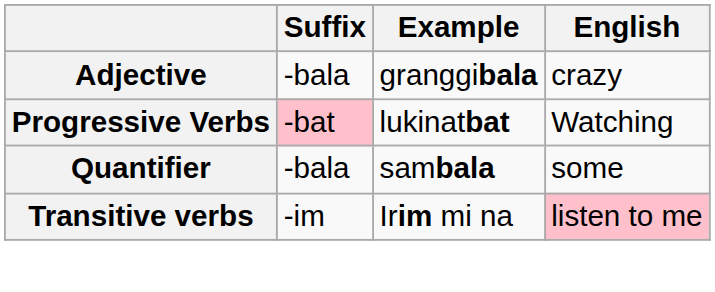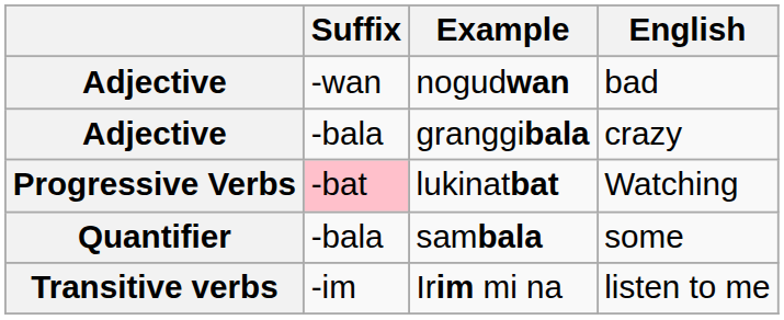 <table class="wikitable">
 <tr>
 <th></th>
 <th>Suffix</th>
 <th>Example</th>
 <th>English</th>
+</tr>
+<tr>
+<th>Adjective</th>
+<td>-wan</td>
+<td>nogud<strong>wan</strong></td>
+<td>bad</td>
 </tr>
 <tr>
 <th>Adjective</th>
 <td>-bala</td>
 <td>granggi<strong>bala</strong></td>
 <td>crazy</td>
 </tr>
 <tr>
 <th>Progressive Verbs</th>
 <td style="background: pink;">-bat</td>
 <td>lukinat<strong>bat</strong></td>
 <td>Watching</td>
 </tr>
 <tr>
 <th>Quantifier</th>
 <td>-bala</td>
 <td>sam<strong>bala</strong></td>
 <td>some</td>
 </tr>
 <tr>
 <th>Transitive verbs</th>
 <td>-im</td>
 <td>Ir<strong>im</strong> mi na</td>
-<td style="background: pink;">listen to me</td>
+<td>listen to me</td>
 </tr>
 </table>
